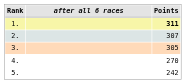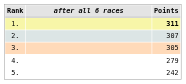 <table cellspacing="1" cellpadding="3" style="border:1px solid #aaa; font-size:86%;">
 <tr style="background:#e4e4e4;">
 <th style="border-bottom:1px solid #aaa; width:10px;">Rank</th>
 <th style="border-bottom:1px solid #aaa; width:200px; white-space:nowrap;"><em>after all 6 races</em></th>
 <th style="border-bottom:1px solid #aaa; width:20px;">Points</th>
 </tr>
 <tr style="background:#f7f6a8;">
 <td style="text-align:center">1.</td>
 <td><strong></strong></td>
 <td style="text-align:right"><strong>311</strong></td>
 </tr>
 <tr style="background:#dce5e5;">
 <td style="text-align:center">2.</td>
 <td></td>
 <td style="text-align:right">307</td>
 </tr>
 <tr style="background:#ffdab9;">
 <td style="text-align:center">3.</td>
 <td></td>
 <td style="text-align:right">305</td>
 </tr>
 <tr>
 <td style="text-align:center">4.</td>
 <td></td>
-<td style="text-align:right">270</td>
+<td style="text-align:right">279</td>
 </tr>
 <tr>
 <td style="text-align:center">5.</td>
 <td></td>
 <td style="text-align:right">242</td>
 </tr>
 </table>
